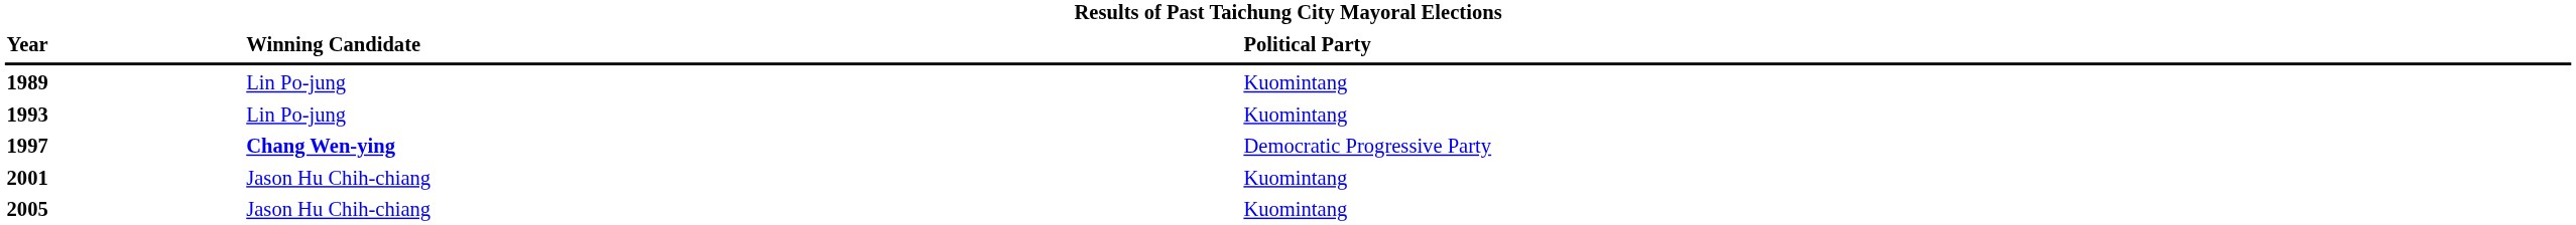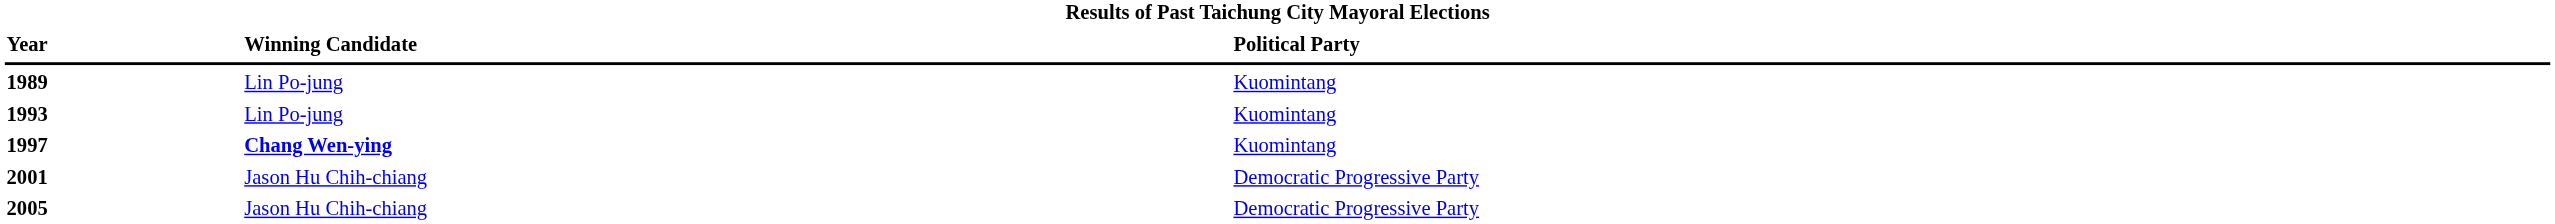 <table id="toc" style="margin:1em auto; width: 90%; font-size: 90%;" cellspacing="3">
 <tr>
 <td colspan="3" align="center"><strong>Results of Past Taichung City Mayoral Elections</strong></td>
 </tr>
 <tr>
 <td><strong>Year</strong></td>
 <td><strong> Winning Candidate</strong></td>
 <td><strong>Political Party</strong></td>
 </tr>
 <tr>
 <th bgcolor="#000000" colspan="6"></th>
 </tr>
 <tr>
 <td><strong>1989</strong></td>
 <td><a href='#'>Lin Po-jung</a></td>
 <td><a href='#'>Kuomintang</a></td>
 </tr>
 <tr>
 <td><strong>1993</strong></td>
 <td><a href='#'>Lin Po-jung</a></td>
 <td><a href='#'>Kuomintang</a></td>
 </tr>
 <tr>
 <td><strong>1997</strong></td>
 <td><strong><a href='#'>Chang Wen-ying</a></strong></td>
-<td><a href='#'>Democratic Progressive Party</a></td>
+<td><a href='#'>Kuomintang</a></td>
 </tr>
 <tr>
 <td><strong>2001</strong></td>
 <td><a href='#'>Jason Hu Chih-chiang</a></td>
-<td><a href='#'>Kuomintang</a></td>
+<td><a href='#'>Democratic Progressive Party</a></td>
 </tr>
 <tr>
 <td><strong>2005</strong></td>
 <td><a href='#'>Jason Hu Chih-chiang</a></td>
-<td><a href='#'>Kuomintang</a></td>
+<td><a href='#'>Democratic Progressive Party</a></td>
 </tr>
 </table>
